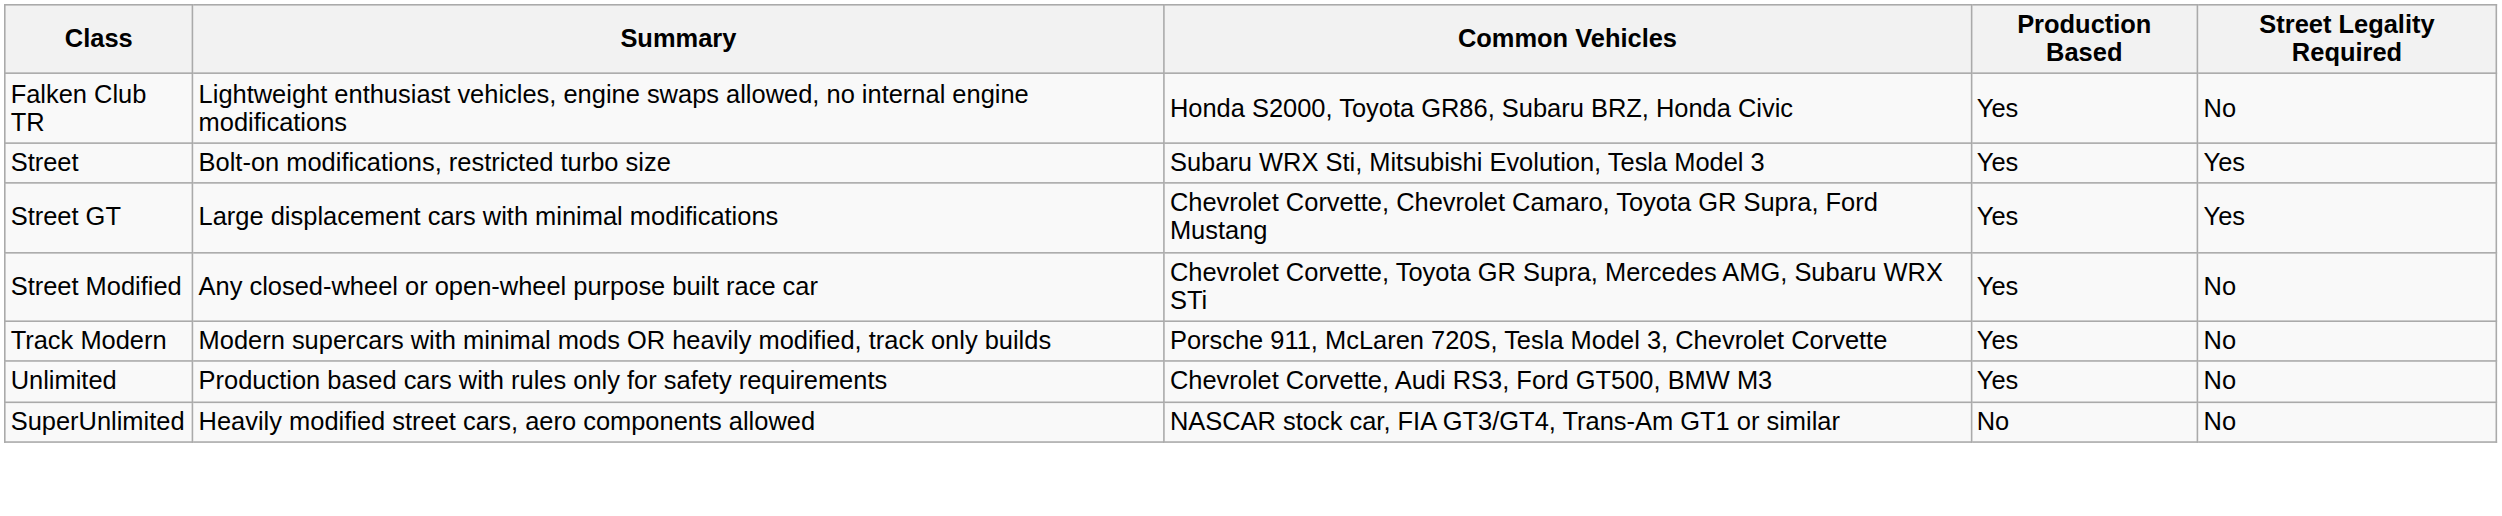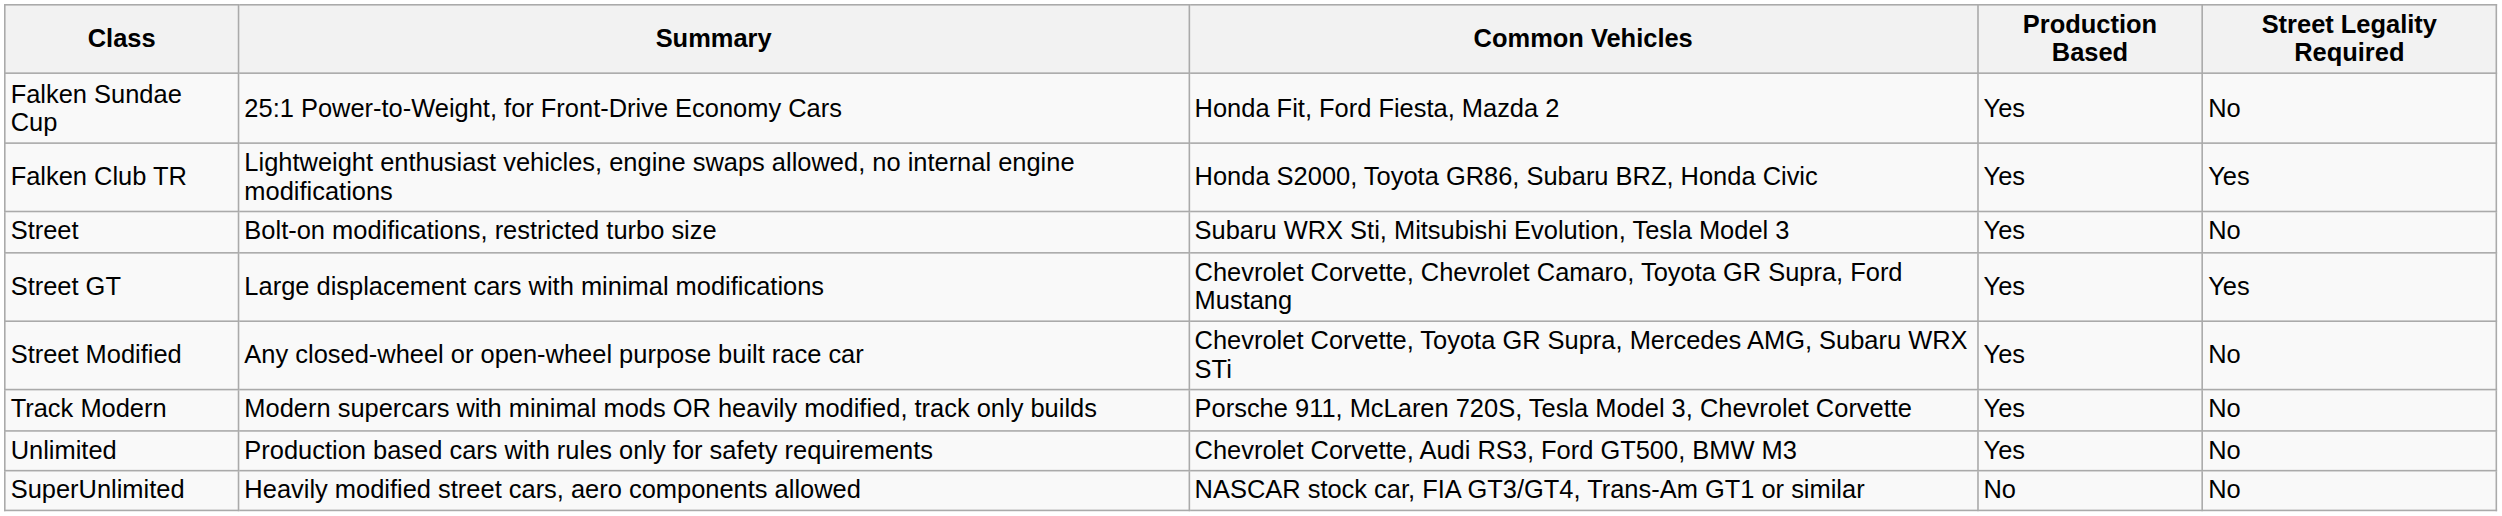 <table class="wikitable">
 <tr>
 <th>Class</th>
 <th>Summary</th>
 <th>Common Vehicles</th>
 <th>Production Based</th>
 <th>Street Legality Required</th>
 </tr>
 <tr>
+<td>Falken Sundae Cup</td>
+<td>25:1 Power-to-Weight, for Front-Drive Economy Cars</td>
+<td>Honda Fit, Ford Fiesta, Mazda 2</td>
+<td>Yes</td>
+<td>No</td>
+</tr>
+<tr>
 <td>Falken Club TR</td>
 <td>Lightweight enthusiast vehicles, engine swaps allowed, no internal engine modifications</td>
 <td>Honda S2000, Toyota GR86, Subaru BRZ, Honda Civic</td>
 <td>Yes</td>
-<td>No</td>
+<td>Yes</td>
 </tr>
 <tr>
 <td>Street</td>
 <td>Bolt-on modifications, restricted turbo size</td>
 <td>Subaru WRX Sti, Mitsubishi Evolution, Tesla Model 3</td>
 <td>Yes</td>
-<td>Yes</td>
+<td>No</td>
 </tr>
 <tr>
 <td>Street GT</td>
 <td>Large displacement cars with minimal modifications</td>
 <td>Chevrolet Corvette, Chevrolet Camaro, Toyota GR Supra, Ford Mustang</td>
 <td>Yes</td>
 <td>Yes</td>
 </tr>
 <tr>
 <td>Street Modified</td>
 <td>Any closed-wheel or open-wheel purpose built race car</td>
 <td>Chevrolet Corvette, Toyota GR Supra, Mercedes AMG, Subaru WRX STi</td>
 <td>Yes</td>
 <td>No</td>
 </tr>
 <tr>
 <td>Track Modern</td>
 <td>Modern supercars with minimal mods OR heavily modified, track only builds</td>
 <td>Porsche 911, McLaren 720S, Tesla Model 3, Chevrolet Corvette</td>
 <td>Yes</td>
 <td>No</td>
 </tr>
 <tr>
 <td>Unlimited</td>
 <td>Production based cars with rules only for safety requirements</td>
 <td>Chevrolet Corvette, Audi RS3, Ford GT500, BMW M3</td>
 <td>Yes</td>
 <td>No</td>
 </tr>
 <tr>
 <td>SuperUnlimited</td>
 <td>Heavily modified street cars, aero components allowed</td>
 <td>NASCAR stock car, FIA GT3/GT4, Trans-Am GT1 or similar</td>
 <td>No</td>
 <td>No</td>
 </tr>
 </table>
